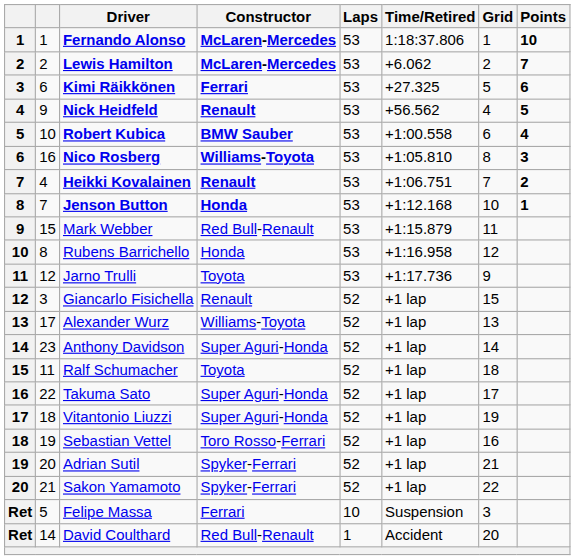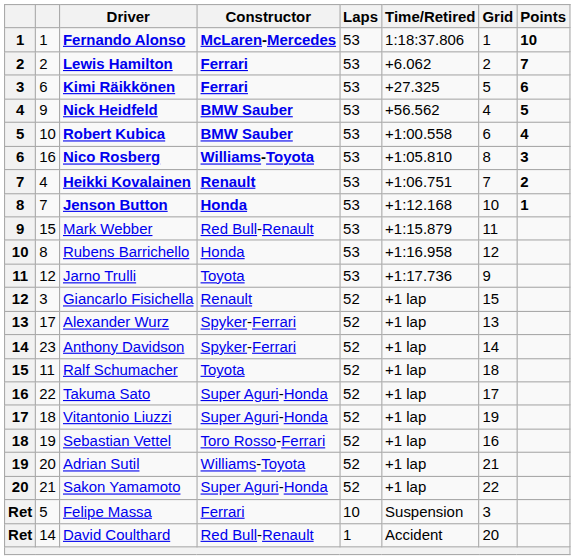 <table class="wikitable" style="font-size:85%;">
 <tr>
 <th></th>
 <th></th>
 <th>Driver</th>
 <th>Constructor</th>
 <th>Laps</th>
 <th>Time/Retired</th>
 <th>Grid</th>
 <th>Points</th>
 </tr>
 <tr>
 <th>1</th>
 <td>1</td>
 <td> <strong><a href='#'>Fernando Alonso</a></strong></td>
 <td align="center" nowrap><strong><a href='#'>McLaren</a>-<a href='#'>Mercedes</a></strong></td>
 <td>53</td>
 <td>1:18:37.806</td>
 <td>1</td>
 <td><strong>10</strong></td>
 </tr>
 <tr>
 <th>2</th>
 <td>2</td>
 <td> <strong><a href='#'>Lewis Hamilton</a></strong></td>
-<td><strong><a href='#'>McLaren</a>-<a href='#'>Mercedes</a></strong></td>
+<td><strong><a href='#'>Ferrari</a></strong></td>
 <td>53</td>
 <td>+6.062</td>
 <td>2</td>
 <td><strong>7</strong></td>
 </tr>
 <tr>
 <th>3</th>
 <td>6</td>
 <td> <strong><a href='#'>Kimi Räikkönen</a></strong></td>
 <td><strong><a href='#'>Ferrari</a></strong></td>
 <td>53</td>
 <td>+27.325</td>
 <td>5</td>
 <td><strong>6</strong></td>
 </tr>
 <tr>
 <th>4</th>
 <td>9</td>
 <td> <strong><a href='#'>Nick Heidfeld</a></strong></td>
-<td><strong><a href='#'>Renault</a></strong></td>
+<td><strong><a href='#'>BMW Sauber</a></strong></td>
 <td>53</td>
 <td>+56.562</td>
 <td>4</td>
 <td><strong>5</strong></td>
 </tr>
 <tr>
 <th>5</th>
 <td>10</td>
 <td> <strong><a href='#'>Robert Kubica</a></strong></td>
 <td><strong><a href='#'>BMW Sauber</a></strong></td>
 <td>53</td>
 <td>+1:00.558</td>
 <td>6</td>
 <td><strong>4</strong></td>
 </tr>
 <tr>
 <th>6</th>
 <td>16</td>
 <td> <strong><a href='#'>Nico Rosberg</a></strong></td>
 <td><strong><a href='#'>Williams</a>-<a href='#'>Toyota</a></strong></td>
 <td>53</td>
 <td>+1:05.810</td>
 <td>8</td>
 <td><strong>3</strong></td>
 </tr>
 <tr>
 <th>7</th>
 <td>4</td>
 <td> <strong><a href='#'>Heikki Kovalainen</a></strong></td>
 <td><strong><a href='#'>Renault</a></strong></td>
 <td>53</td>
 <td>+1:06.751</td>
 <td>7</td>
 <td><strong>2</strong></td>
 </tr>
 <tr>
 <th>8</th>
 <td>7</td>
 <td> <strong><a href='#'>Jenson Button</a></strong></td>
 <td><strong><a href='#'>Honda</a></strong></td>
 <td>53</td>
 <td>+1:12.168</td>
 <td>10</td>
 <td><strong>1</strong></td>
 </tr>
 <tr>
 <th>9</th>
 <td>15</td>
 <td> <a href='#'>Mark Webber</a></td>
 <td><a href='#'>Red Bull</a>-<a href='#'>Renault</a></td>
 <td>53</td>
 <td>+1:15.879</td>
 <td>11</td>
 <td></td>
 </tr>
 <tr>
 <th>10</th>
 <td>8</td>
 <td> <a href='#'>Rubens Barrichello</a></td>
 <td><a href='#'>Honda</a></td>
 <td>53</td>
 <td>+1:16.958</td>
 <td>12</td>
 <td></td>
 </tr>
 <tr>
 <th>11</th>
 <td>12</td>
 <td> <a href='#'>Jarno Trulli</a></td>
 <td><a href='#'>Toyota</a></td>
 <td>53</td>
 <td>+1:17.736</td>
 <td>9</td>
 <td></td>
 </tr>
 <tr>
 <th>12</th>
 <td>3</td>
 <td align="center" nowrap> <a href='#'>Giancarlo Fisichella</a></td>
 <td><a href='#'>Renault</a></td>
 <td>52</td>
 <td>+1 lap</td>
 <td>15</td>
 <td></td>
 </tr>
 <tr>
 <th>13</th>
 <td>17</td>
 <td> <a href='#'>Alexander Wurz</a></td>
-<td><a href='#'>Williams</a>-<a href='#'>Toyota</a></td>
+<td><a href='#'>Spyker</a>-<a href='#'>Ferrari</a></td>
 <td>52</td>
 <td>+1 lap</td>
 <td>13</td>
 <td></td>
 </tr>
 <tr>
 <th>14</th>
 <td>23</td>
 <td> <a href='#'>Anthony Davidson</a></td>
-<td><a href='#'>Super Aguri</a>-<a href='#'>Honda</a></td>
+<td><a href='#'>Spyker</a>-<a href='#'>Ferrari</a></td>
 <td>52</td>
 <td>+1 lap</td>
 <td>14</td>
 <td></td>
 </tr>
 <tr>
 <th>15</th>
 <td>11</td>
 <td> <a href='#'>Ralf Schumacher</a></td>
 <td><a href='#'>Toyota</a></td>
 <td>52</td>
 <td>+1 lap</td>
 <td>18</td>
 <td></td>
 </tr>
 <tr>
 <th>16</th>
 <td>22</td>
 <td> <a href='#'>Takuma Sato</a></td>
 <td><a href='#'>Super Aguri</a>-<a href='#'>Honda</a></td>
 <td>52</td>
 <td>+1 lap</td>
 <td>17</td>
 <td></td>
 </tr>
 <tr>
 <th>17</th>
 <td>18</td>
 <td> <a href='#'>Vitantonio Liuzzi</a></td>
 <td><a href='#'>Super Aguri</a>-<a href='#'>Honda</a></td>
 <td>52</td>
 <td>+1 lap</td>
 <td>19</td>
 <td></td>
 </tr>
 <tr>
 <th>18</th>
 <td>19</td>
 <td> <a href='#'>Sebastian Vettel</a></td>
 <td><a href='#'>Toro Rosso</a>-<a href='#'>Ferrari</a></td>
 <td>52</td>
 <td>+1 lap</td>
 <td>16</td>
 <td></td>
 </tr>
 <tr>
 <th>19</th>
 <td>20</td>
 <td> <a href='#'>Adrian Sutil</a></td>
-<td><a href='#'>Spyker</a>-<a href='#'>Ferrari</a></td>
+<td><a href='#'>Williams</a>-<a href='#'>Toyota</a></td>
 <td>52</td>
 <td>+1 lap</td>
 <td>21</td>
 <td></td>
 </tr>
 <tr>
 <th>20</th>
 <td>21</td>
 <td> <a href='#'>Sakon Yamamoto</a></td>
-<td><a href='#'>Spyker</a>-<a href='#'>Ferrari</a></td>
+<td><a href='#'>Super Aguri</a>-<a href='#'>Honda</a></td>
 <td>52</td>
 <td>+1 lap</td>
 <td>22</td>
 <td></td>
 </tr>
 <tr>
 <th>Ret</th>
 <td>5</td>
 <td> <a href='#'>Felipe Massa</a></td>
 <td><a href='#'>Ferrari</a></td>
 <td>10</td>
 <td>Suspension</td>
 <td>3</td>
 <td></td>
 </tr>
 <tr>
 <th>Ret</th>
 <td>14</td>
 <td> <a href='#'>David Coulthard</a></td>
 <td><a href='#'>Red Bull</a>-<a href='#'>Renault</a></td>
 <td>1</td>
 <td>Accident</td>
 <td>20</td>
 <td></td>
 </tr>
 <tr>
 <th colspan="8"></th>
 </tr>
 </table>
